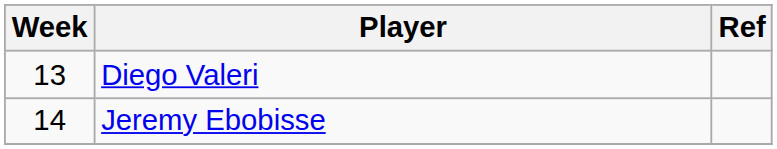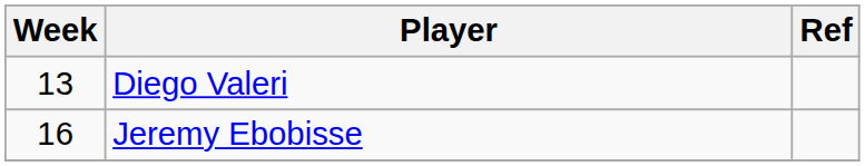 <table class=wikitable>
 <tr>
 <th>Week</th>
 <th style="width:330px;">Player</th>
 <th>Ref</th>
 </tr>
 <tr>
 <td align=center>13</td>
 <td> <a href='#'>Diego Valeri</a></td>
 <td></td>
 </tr>
 <tr>
-<td align=center>14</td>
+<td align=center>16</td>
 <td> <a href='#'>Jeremy Ebobisse</a></td>
 <td></td>
 </tr>
 <tr>
 </tr>
 </table>
